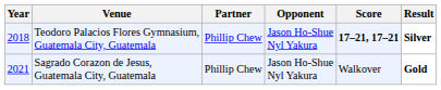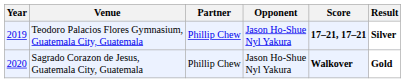 <table class="sortable wikitable" style="font-size: 90%;">
 <tr>
 <th>Year</th>
 <th>Venue</th>
 <th>Partner</th>
 <th>Opponent</th>
 <th>Score</th>
 <th>Result</th>
 </tr>
 <tr style="background:#ECF2FF">
-<td align="center"><a href='#'>2018</a></td>
+<td align="center"><a href='#'>2019</a></td>
 <td align="left">Teodoro Palacios Flores Gymnasium,<br><a href='#'>Guatemala City, Guatemala</a></td>
 <td align="left"> <a href='#'>Phillip Chew</a></td>
 <td align="left"> <a href='#'>Jason Ho-Shue</a> <br>  <a href='#'>Nyl Yakura</a></td>
 <td align="left"><strong>17–21, 17–21</strong></td>
 <td style="text-align:left; background:white"> <strong>Silver</strong></td>
 </tr>
 <tr style="background:#ECF2FF">
-<td align="center"><a href='#'>2021</a></td>
+<td align="center"><a href='#'>2020</a></td>
 <td align="left">Sagrado Corazon de Jesus,<br>Guatemala City, Guatemala</td>
 <td align="left"> Phillip Chew</td>
 <td align="left"> Jason Ho-Shue <br> Nyl Yakura</td>
-<td align="left">Walkover</td>
+<td align="left"><strong>Walkover</strong></td>
 <td style="text-align:left; background:white"> <strong>Gold</strong></td>
 </tr>
 </table>
